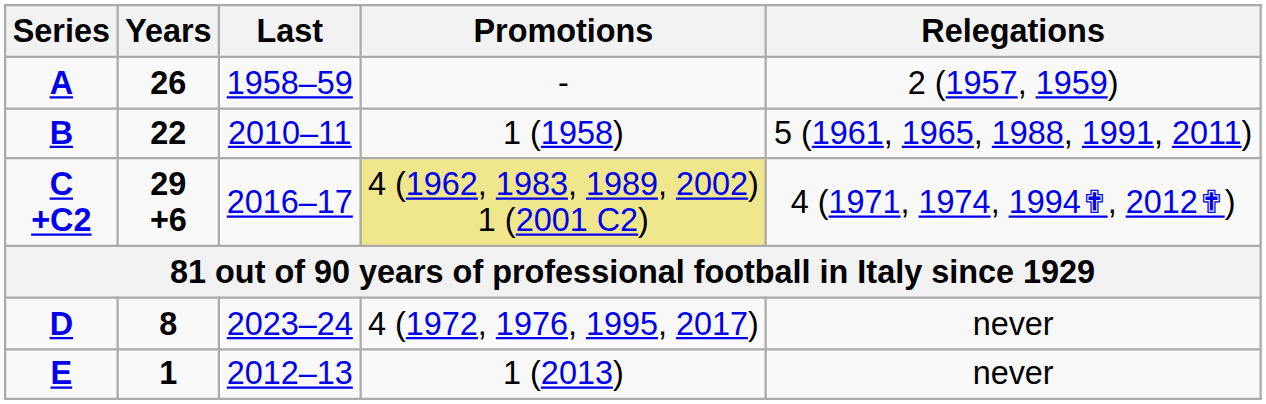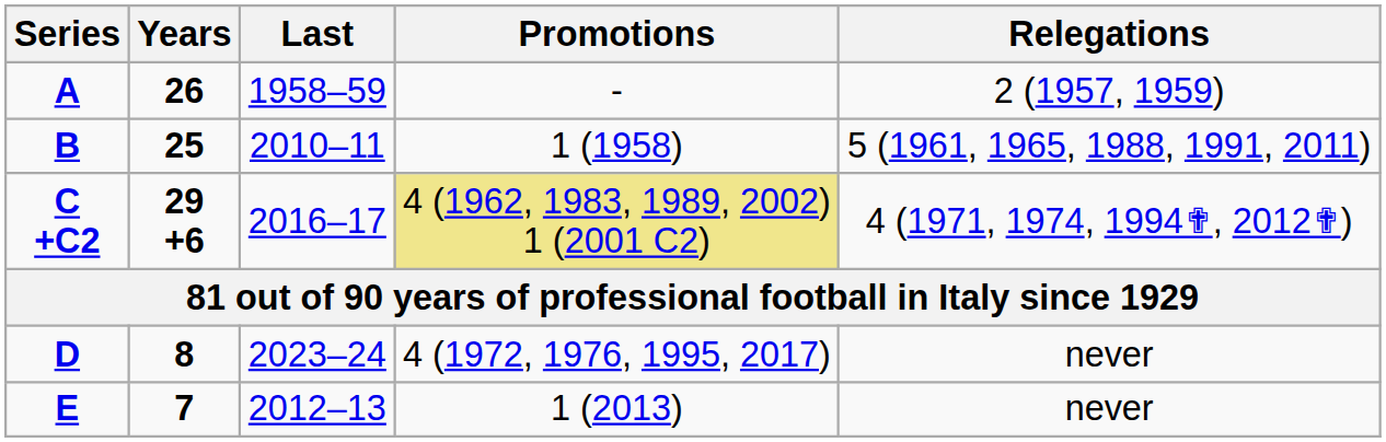 <table class="wikitable sortable" style="font-size:90%; text-align: center;">
 <tr>
 <th>Series</th>
 <th>Years</th>
 <th>Last</th>
 <th>Promotions</th>
 <th>Relegations</th>
 </tr>
 <tr>
 <td align=center><strong><a href='#'>A</a></strong></td>
 <td><strong>26</strong></td>
 <td><a href='#'>1958–59</a></td>
 <td>-</td>
 <td> 2 (<a href='#'>1957</a>, <a href='#'>1959</a>)</td>
 </tr>
 <tr>
 <td align=center><strong><a href='#'>B</a></strong></td>
-<td><strong>22</strong></td>
+<td><strong>25</strong></td>
 <td><a href='#'>2010–11</a></td>
 <td> 1 (<a href='#'>1958</a>)</td>
 <td> 5 (<a href='#'>1961</a>, <a href='#'>1965</a>, <a href='#'>1988</a>, <a href='#'>1991</a>, <a href='#'>2011</a>)</td>
 </tr>
 <tr>
 <td align=center><strong><a href='#'>C</a><br><a href='#'>+C2</a></strong></td>
 <td><strong>29<br>+6</strong></td>
 <td><a href='#'>2016–17</a></td>
 <td style="background: khaki;"> 4 (<a href='#'>1962</a>, <a href='#'>1983</a>, <a href='#'>1989</a>, <a href='#'>2002</a>)<br> 1 (<a href='#'>2001 C2</a>)</td>
 <td> 4 (<a href='#'>1971</a>, <a href='#'>1974</a>, <a href='#'>1994✟</a>, <a href='#'>2012✟</a>)</td>
 </tr>
 <tr>
 <th colspan=5>81 out of 90 years of professional football in Italy since 1929</th>
 </tr>
 <tr>
 <td align=center><strong><a href='#'>D</a></strong></td>
 <td><strong>8</strong></td>
 <td><a href='#'>2023–24</a></td>
 <td> 4 (<a href='#'>1972</a>, <a href='#'>1976</a>, <a href='#'>1995</a>, <a href='#'>2017</a>)</td>
 <td>never</td>
 </tr>
 <tr>
 <td align=center><strong><a href='#'>E</a></strong></td>
-<td><strong>1</strong></td>
+<td><strong>7</strong></td>
 <td><a href='#'>2012–13</a></td>
 <td> 1 (<a href='#'>2013</a>)</td>
 <td>never</td>
 </tr>
 </table>
